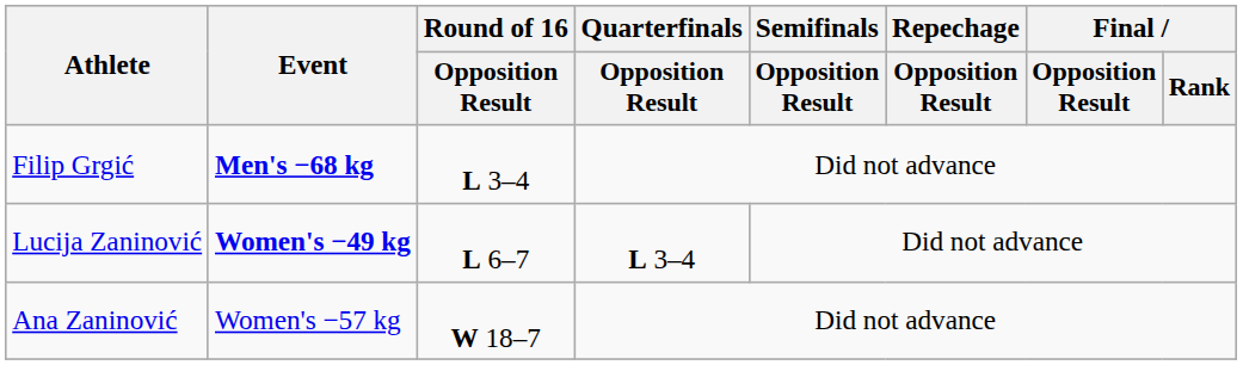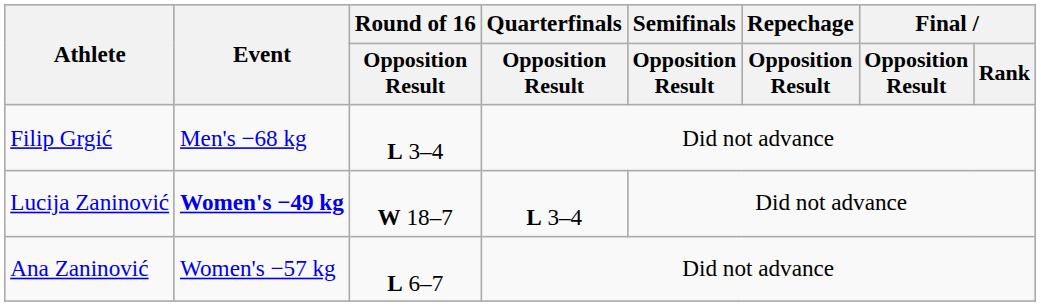 <table class="wikitable" style="font-size:90%;">
 <tr>
 <th rowspan=2>Athlete</th>
 <th rowspan=2>Event</th>
 <th>Round of 16</th>
 <th>Quarterfinals</th>
 <th>Semifinals</th>
 <th>Repechage</th>
 <th colspan=2>Final / </th>
 </tr>
 <tr style="font-size:95%">
 <th>Opposition<br>Result</th>
 <th>Opposition<br>Result</th>
 <th>Opposition<br>Result</th>
 <th>Opposition<br>Result</th>
 <th>Opposition<br>Result</th>
 <th>Rank</th>
 </tr>
 <tr align=center>
 <td align=left><a href='#'>Filip Grgić</a></td>
-<td align=left><strong><a href='#'>Men's −68 kg</a></strong></td>
+<td align=left><a href='#'>Men's −68 kg</a></td>
 <td><br><strong>L</strong> 3–4</td>
 <td colspan=5>Did not advance</td>
 </tr>
 <tr align=center>
 <td align=left><a href='#'>Lucija Zaninović</a></td>
 <td align=left><strong><a href='#'>Women's −49 kg</a></strong></td>
-<td><br><strong>L</strong> 6–7</td>
+<td><br><strong>W</strong> 18–7</td>
 <td><br><strong>L</strong> 3–4</td>
 <td colspan=4>Did not advance</td>
 </tr>
 <tr align=center>
 <td align=left><a href='#'>Ana Zaninović</a></td>
 <td align=left><a href='#'>Women's −57 kg</a></td>
-<td><br><strong>W</strong> 18–7</td>
+<td><br><strong>L</strong> 6–7</td>
 <td colspan=5>Did not advance</td>
 </tr>
 </table>
